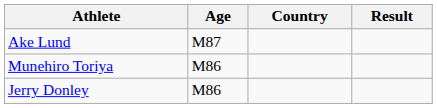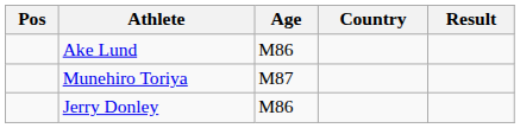 <table class="wikitable"  style="text-align:center; width:50%;">
 <tr>
+<th>Pos</th>
 <th>Athlete</th>
 <th>Age</th>
 <th>Country</th>
 <th>Result</th>
 </tr>
 <tr>
+<td align=center></td>
 <td align=left><a href='#'>Ake Lund</a></td>
+<td align=left>M86</td>
+<td align=left></td>
+<td></td>
+</tr>
+<tr>
+<td align=center></td>
+<td align=left><a href='#'>Munehiro Toriya</a></td>
 <td align=left>M87</td>
 <td align=left></td>
 <td></td>
 </tr>
 <tr>
-<td align=left><a href='#'>Munehiro Toriya</a></td>
-<td align=left>M86</td>
-<td align=left></td>
-<td></td>
-</tr>
-<tr>
+<td align=center></td>
 <td align=left><a href='#'>Jerry Donley</a></td>
 <td align=left>M86</td>
 <td align=left></td>
 <td></td>
 </tr>
 </table>
